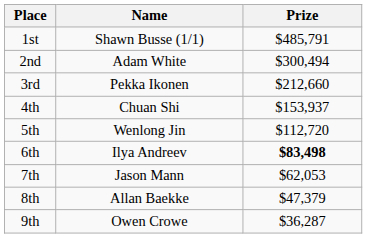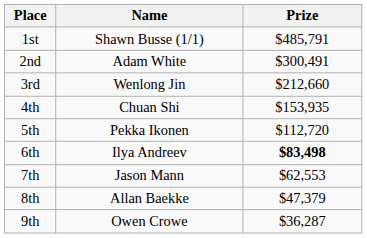 <table class="wikitable">
 <tr>
 <th width="50">Place</th>
 <th width="200">Name</th>
 <th width="125">Prize</th>
 </tr>
 <tr>
 <td align = "center">1st</td>
 <td align = "center">Shawn Busse (1/1)</td>
 <td align = "center">$485,791</td>
 </tr>
 <tr>
 <td align = "center">2nd</td>
 <td align = "center">Adam White</td>
-<td align = "center">$300,494</td>
+<td align = "center">$300,491</td>
 </tr>
 <tr>
 <td align = "center">3rd</td>
-<td align = "center">Pekka Ikonen</td>
+<td align = "center">Wenlong Jin</td>
 <td align = "center">$212,660</td>
 </tr>
 <tr>
 <td align = "center">4th</td>
 <td align = "center">Chuan Shi</td>
-<td align = "center">$153,937</td>
+<td align = "center">$153,935</td>
 </tr>
 <tr>
 <td align = "center">5th</td>
-<td align = "center">Wenlong Jin</td>
+<td align = "center">Pekka Ikonen</td>
 <td align = "center">$112,720</td>
 </tr>
 <tr>
 <td align = "center">6th</td>
 <td align = "center">Ilya Andreev</td>
 <td align = "center"><strong>$83,498</strong></td>
 </tr>
 <tr>
 <td align = "center">7th</td>
 <td align = "center">Jason Mann</td>
-<td align = "center">$62,053</td>
+<td align = "center">$62,553</td>
 </tr>
 <tr>
 <td align = "center">8th</td>
 <td align = "center">Allan Baekke</td>
 <td align = "center">$47,379</td>
 </tr>
 <tr>
 <td align = "center">9th</td>
 <td align = "center">Owen Crowe</td>
 <td align = "center">$36,287</td>
 </tr>
 </table>
